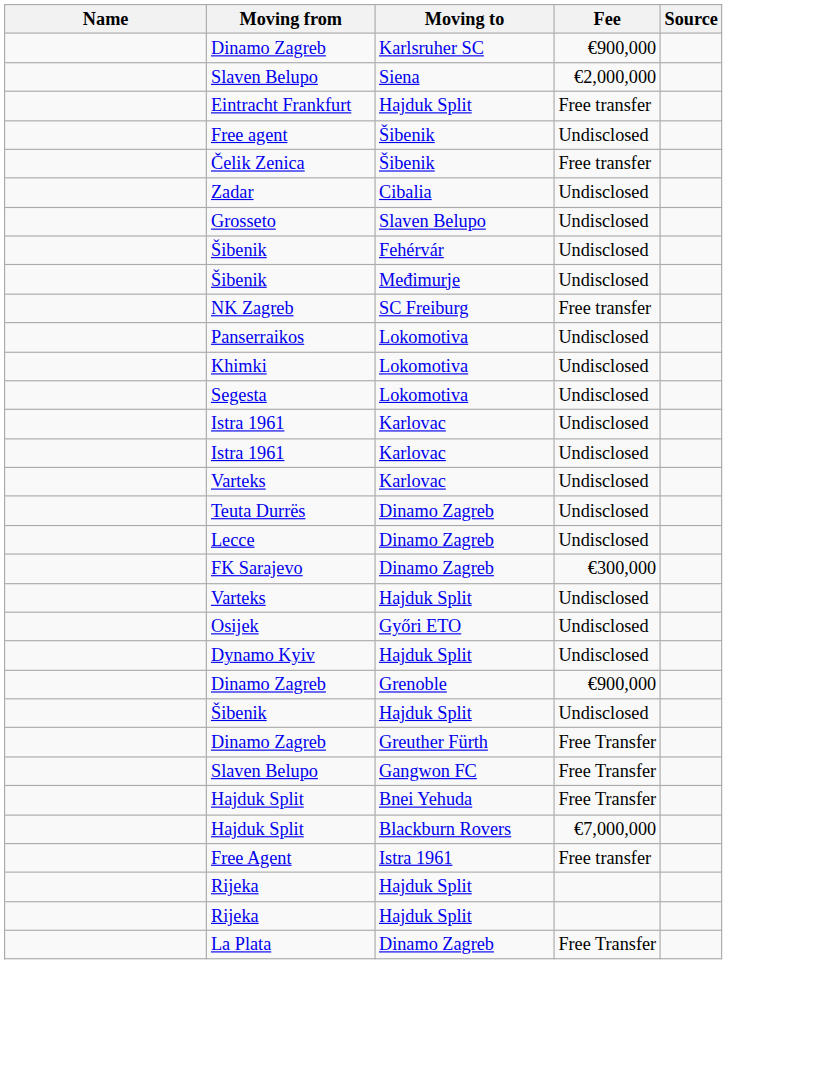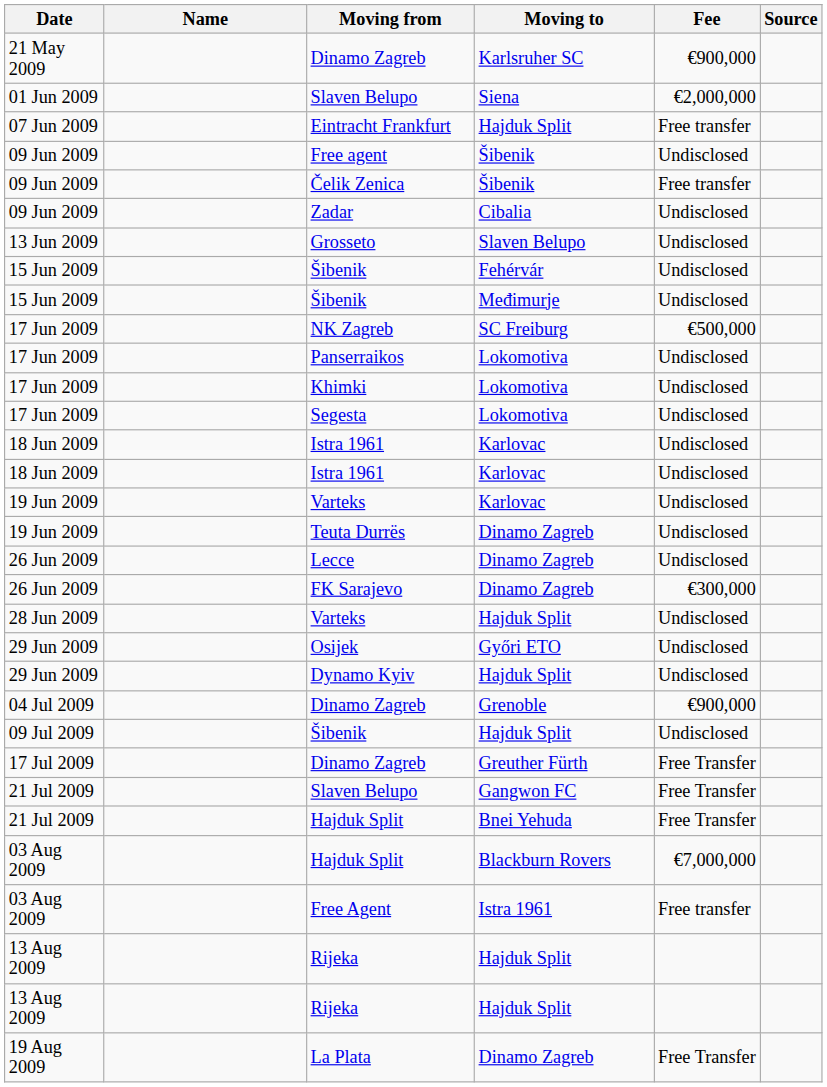 <table class="wikitable sortable">
 <tr>
+<th width="80">Date</th>
 <th width="170">Name</th>
 <th width="140">Moving from</th>
 <th width="150">Moving to</th>
 <th>Fee</th>
 <th>Source</th>
 </tr>
 <tr>
+<td>21 May 2009</td>
 <td> </td>
 <td> <a href='#'>Dinamo Zagreb</a></td>
 <td> <a href='#'>Karlsruher SC</a></td>
 <td align="right">€900,000</td>
 <td align="center"><small></small></td>
 </tr>
 <tr>
+<td>01 Jun 2009</td>
 <td> </td>
 <td> <a href='#'>Slaven Belupo</a></td>
 <td> <a href='#'>Siena</a></td>
 <td align="right">€2,000,000</td>
 <td align="center"><small></small></td>
 </tr>
 <tr>
+<td>07 Jun 2009</td>
 <td> </td>
 <td> <a href='#'>Eintracht Frankfurt</a></td>
 <td> <a href='#'>Hajduk Split</a></td>
 <td>Free transfer</td>
 <td align="center"><small></small></td>
 </tr>
 <tr>
+<td>09 Jun 2009</td>
 <td> </td>
 <td><a href='#'>Free agent</a></td>
 <td> <a href='#'>Šibenik</a></td>
 <td>Undisclosed</td>
 <td align="center"><small></small></td>
 </tr>
 <tr>
+<td>09 Jun 2009</td>
 <td> </td>
 <td> <a href='#'>Čelik Zenica</a></td>
 <td> <a href='#'>Šibenik</a></td>
 <td>Free transfer</td>
 <td align="center"><small></small></td>
 </tr>
 <tr>
+<td>09 Jun 2009</td>
 <td> </td>
 <td> <a href='#'>Zadar</a></td>
 <td> <a href='#'>Cibalia</a></td>
 <td>Undisclosed</td>
 <td align="center"><small></small></td>
 </tr>
 <tr>
+<td>13 Jun 2009</td>
 <td> </td>
 <td> <a href='#'>Grosseto</a></td>
 <td> <a href='#'>Slaven Belupo</a></td>
 <td>Undisclosed</td>
 <td align="center"><small></small></td>
 </tr>
 <tr>
+<td>15 Jun 2009</td>
 <td> </td>
 <td> <a href='#'>Šibenik</a></td>
 <td> <a href='#'>Fehérvár</a></td>
 <td>Undisclosed</td>
 <td align="center"><small></small></td>
 </tr>
 <tr>
+<td>15 Jun 2009</td>
 <td> </td>
 <td> <a href='#'>Šibenik</a></td>
 <td> <a href='#'>Međimurje</a></td>
 <td>Undisclosed</td>
 <td align="center"><small></small></td>
 </tr>
 <tr>
+<td>17 Jun 2009</td>
 <td> </td>
 <td> <a href='#'>NK Zagreb</a></td>
 <td> <a href='#'>SC Freiburg</a></td>
-<td>Free transfer</td>
+<td align="right">€500,000</td>
 <td align="center"><small></small></td>
 </tr>
 <tr>
+<td>17 Jun 2009</td>
 <td> </td>
 <td> <a href='#'>Panserraikos</a></td>
 <td> <a href='#'>Lokomotiva</a></td>
 <td>Undisclosed</td>
 <td align="center"><small></small></td>
 </tr>
 <tr>
+<td>17 Jun 2009</td>
 <td> </td>
 <td> <a href='#'>Khimki</a></td>
 <td> <a href='#'>Lokomotiva</a></td>
 <td>Undisclosed</td>
 <td align="center"><small></small></td>
 </tr>
 <tr>
+<td>17 Jun 2009</td>
 <td> </td>
 <td> <a href='#'>Segesta</a></td>
 <td> <a href='#'>Lokomotiva</a></td>
 <td>Undisclosed</td>
 <td align="center"><small></small></td>
 </tr>
 <tr>
+<td>18 Jun 2009</td>
 <td> </td>
 <td> <a href='#'>Istra 1961</a></td>
 <td> <a href='#'>Karlovac</a></td>
 <td>Undisclosed</td>
 <td align="center"><small></small></td>
 </tr>
 <tr>
+<td>18 Jun 2009</td>
 <td> </td>
 <td> <a href='#'>Istra 1961</a></td>
 <td> <a href='#'>Karlovac</a></td>
 <td>Undisclosed</td>
 <td align="center"><small></small></td>
 </tr>
 <tr>
+<td>19 Jun 2009</td>
 <td> </td>
 <td> <a href='#'>Varteks</a></td>
 <td> <a href='#'>Karlovac</a></td>
 <td>Undisclosed</td>
 <td align="center"><small></small></td>
 </tr>
 <tr>
+<td>19 Jun 2009</td>
 <td> </td>
 <td> <a href='#'>Teuta Durrës</a></td>
 <td> <a href='#'>Dinamo Zagreb</a></td>
 <td>Undisclosed</td>
 <td align="center"><small></small></td>
 </tr>
 <tr>
+<td>26 Jun 2009</td>
 <td> </td>
 <td> <a href='#'>Lecce</a></td>
 <td> <a href='#'>Dinamo Zagreb</a></td>
 <td>Undisclosed</td>
 <td align="center"><small></small></td>
 </tr>
 <tr>
+<td>26 Jun 2009</td>
 <td> </td>
 <td> <a href='#'>FK Sarajevo</a></td>
 <td> <a href='#'>Dinamo Zagreb</a></td>
 <td align="right">€300,000</td>
 <td align="center"><small></small></td>
 </tr>
 <tr>
+<td>28 Jun 2009</td>
 <td> </td>
 <td> <a href='#'>Varteks</a></td>
 <td> <a href='#'>Hajduk Split</a></td>
 <td>Undisclosed</td>
 <td align="center"><small></small></td>
 </tr>
 <tr>
+<td>29 Jun 2009</td>
 <td> </td>
 <td> <a href='#'>Osijek</a></td>
 <td> <a href='#'>Győri ETO</a></td>
 <td>Undisclosed</td>
 <td align="center"><small></small></td>
 </tr>
 <tr>
+<td>29 Jun 2009</td>
 <td> </td>
 <td> <a href='#'>Dynamo Kyiv</a></td>
 <td> <a href='#'>Hajduk Split</a></td>
 <td>Undisclosed</td>
 <td></td>
 </tr>
 <tr>
+<td>04 Jul 2009</td>
 <td> </td>
 <td> <a href='#'>Dinamo Zagreb</a></td>
 <td> <a href='#'>Grenoble</a></td>
 <td align="right">€900,000</td>
 <td align="center"><small></small></td>
 </tr>
 <tr>
+<td>09 Jul 2009</td>
 <td> </td>
 <td> <a href='#'>Šibenik</a></td>
 <td> <a href='#'>Hajduk Split</a></td>
 <td>Undisclosed</td>
 <td align="center"><small></small></td>
 </tr>
 <tr>
+<td>17 Jul 2009</td>
 <td> </td>
 <td> <a href='#'>Dinamo Zagreb</a></td>
 <td> <a href='#'>Greuther Fürth</a></td>
 <td>Free Transfer</td>
 <td align="center"><small></small></td>
 </tr>
 <tr>
+<td>21 Jul 2009</td>
 <td> </td>
 <td> <a href='#'>Slaven Belupo</a></td>
 <td> <a href='#'>Gangwon FC</a></td>
 <td>Free Transfer</td>
 <td align="center"><small></small></td>
 </tr>
 <tr>
+<td>21 Jul 2009</td>
 <td> </td>
 <td> <a href='#'>Hajduk Split</a></td>
 <td> <a href='#'>Bnei Yehuda</a></td>
 <td>Free Transfer</td>
 <td align="center"><small></small></td>
 </tr>
 <tr>
+<td>03 Aug 2009</td>
 <td> </td>
 <td> <a href='#'>Hajduk Split</a></td>
 <td> <a href='#'>Blackburn Rovers</a></td>
 <td align="right">€7,000,000</td>
 <td align="center"><small></small></td>
 </tr>
 <tr>
+<td>03 Aug 2009</td>
 <td> </td>
 <td><a href='#'>Free Agent</a></td>
 <td> <a href='#'>Istra 1961</a></td>
 <td>Free transfer</td>
 <td align="center"></td>
 </tr>
 <tr>
+<td>13 Aug 2009</td>
 <td> </td>
 <td> <a href='#'>Rijeka</a></td>
 <td> <a href='#'>Hajduk Split</a></td>
 <td align="right"></td>
 <td></td>
 </tr>
 <tr>
+<td>13 Aug 2009</td>
 <td> </td>
 <td> <a href='#'>Rijeka</a></td>
 <td> <a href='#'>Hajduk Split</a></td>
 <td align="right"></td>
 <td></td>
 </tr>
 <tr>
+<td>19 Aug 2009</td>
 <td> </td>
 <td> <a href='#'>La Plata</a></td>
 <td> <a href='#'>Dinamo Zagreb</a></td>
 <td align="right">Free Transfer</td>
 <td></td>
 </tr>
 </table>
